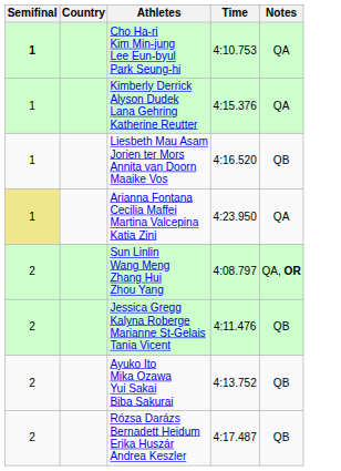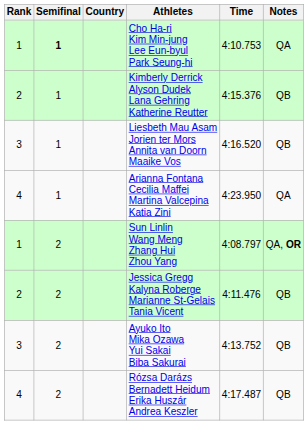 <table class="wikitable sortable" style="text-align:center">
 <tr>
+<th>Rank</th>
 <th>Semifinal</th>
 <th>Country</th>
 <th>Athletes</th>
 <th>Time</th>
 <th>Notes</th>
 </tr>
 <tr bgcolor=ccffcc>
+<td>1</td>
 <td><strong>1</strong></td>
 <td align=left></td>
 <td align=left><a href='#'>Cho Ha-ri</a> <br> <a href='#'>Kim Min-jung</a> <br> <a href='#'>Lee Eun-byul</a> <br> <a href='#'>Park Seung-hi</a></td>
 <td>4:10.753</td>
 <td>QA</td>
 </tr>
 <tr bgcolor=ccffcc>
+<td>2</td>
 <td>1</td>
 <td align=left></td>
 <td align=left><a href='#'>Kimberly Derrick</a> <br> <a href='#'>Alyson Dudek</a> <br> <a href='#'>Lana Gehring</a> <br> <a href='#'>Katherine Reutter</a></td>
 <td>4:15.376</td>
-<td>QA</td>
+<td>QB</td>
 </tr>
 <tr>
+<td>3</td>
 <td>1</td>
 <td align=left></td>
 <td align=left><a href='#'>Liesbeth Mau Asam</a> <br> <a href='#'>Jorien ter Mors</a> <br> <a href='#'>Annita van Doorn</a> <br> <a href='#'>Maaike Vos</a></td>
 <td>4:16.520</td>
 <td>QB</td>
 </tr>
 <tr>
-<td style="background: khaki;">1</td>
+<td>4</td>
+<td>1</td>
 <td align=left></td>
 <td align=left><a href='#'>Arianna Fontana</a> <br> <a href='#'>Cecilia Maffei</a> <br> <a href='#'>Martina Valcepina</a> <br> <a href='#'>Katia Zini</a></td>
 <td>4:23.950</td>
 <td>QA</td>
 </tr>
 <tr bgcolor=ccffcc>
+<td>1</td>
 <td>2</td>
 <td align=left></td>
 <td align=left><a href='#'>Sun Linlin</a> <br> <a href='#'>Wang Meng</a> <br> <a href='#'>Zhang Hui</a> <br> <a href='#'>Zhou Yang</a></td>
 <td>4:08.797</td>
 <td>QA, <strong>OR</strong></td>
 </tr>
 <tr bgcolor=ccffcc>
 <td>2</td>
+<td>2</td>
 <td align=left></td>
 <td align=left><a href='#'>Jessica Gregg</a> <br> <a href='#'>Kalyna Roberge</a> <br> <a href='#'>Marianne St-Gelais</a> <br> <a href='#'>Tania Vicent</a></td>
 <td>4:11.476</td>
 <td>QB</td>
 </tr>
 <tr>
+<td>3</td>
 <td>2</td>
 <td align=left></td>
 <td align=left><a href='#'>Ayuko Ito</a> <br> <a href='#'>Mika Ozawa</a> <br> <a href='#'>Yui Sakai</a> <br> <a href='#'>Biba Sakurai</a></td>
 <td>4:13.752</td>
 <td>QB</td>
 </tr>
 <tr>
+<td>4</td>
 <td>2</td>
 <td align=left></td>
 <td align=left><a href='#'>Rózsa Darázs</a> <br> <a href='#'>Bernadett Heidum</a> <br> <a href='#'>Erika Huszár</a> <br> <a href='#'>Andrea Keszler</a></td>
 <td>4:17.487</td>
 <td>QB</td>
 </tr>
 </table>
